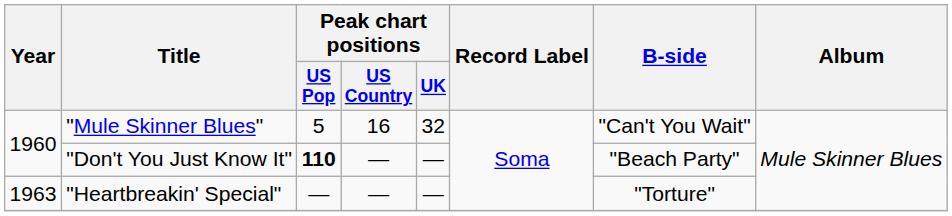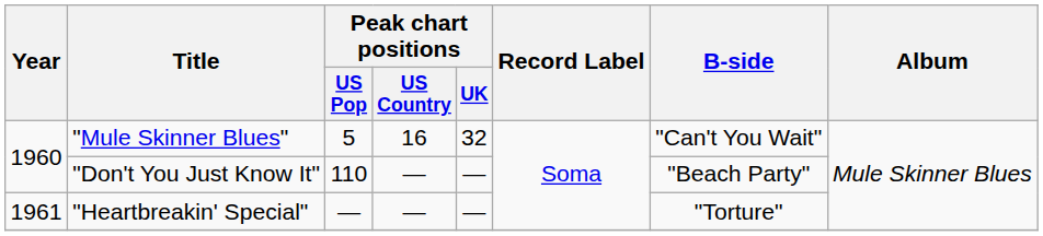 <table class="wikitable" style=text-align:center;>
 <tr>
 <th rowspan="2">Year</th>
 <th rowspan="2">Title</th>
 <th colspan="3">Peak chart<br>positions</th>
 <th rowspan="2">Record Label</th>
 <th rowspan="2"><a href='#'>B-side</a></th>
 <th rowspan="2">Album</th>
 </tr>
 <tr style="font-size:smaller;">
 <th align=centre><a href='#'>US<br>Pop</a></th>
 <th align=centre><a href='#'>US<br>Country</a></th>
 <th align=centre><a href='#'>UK</a></th>
 </tr>
 <tr>
 <td rowspan="2">1960</td>
 <td align=left>"<a href='#'>Mule Skinner Blues</a>"</td>
 <td>5</td>
 <td>16</td>
 <td>32</td>
 <td rowspan="3"><a href='#'>Soma</a></td>
 <td rowspan="1">"Can't You Wait"</td>
 <td rowspan="3"><em>Mule Skinner Blues</em></td>
 </tr>
 <tr>
 <td align=left>"Don't You Just Know It"</td>
-<td><strong>110</strong></td>
+<td>110</td>
 <td>—</td>
 <td>—</td>
 <td rowspan="1">"Beach Party"</td>
 </tr>
 <tr>
-<td rowspan="1">1963</td>
+<td rowspan="1">1961</td>
 <td align=left>"Heartbreakin' Special"</td>
 <td>—</td>
 <td>—</td>
 <td>—</td>
 <td rowspan="1">"Torture"</td>
 </tr>
 <tr>
 </tr>
 </table>
